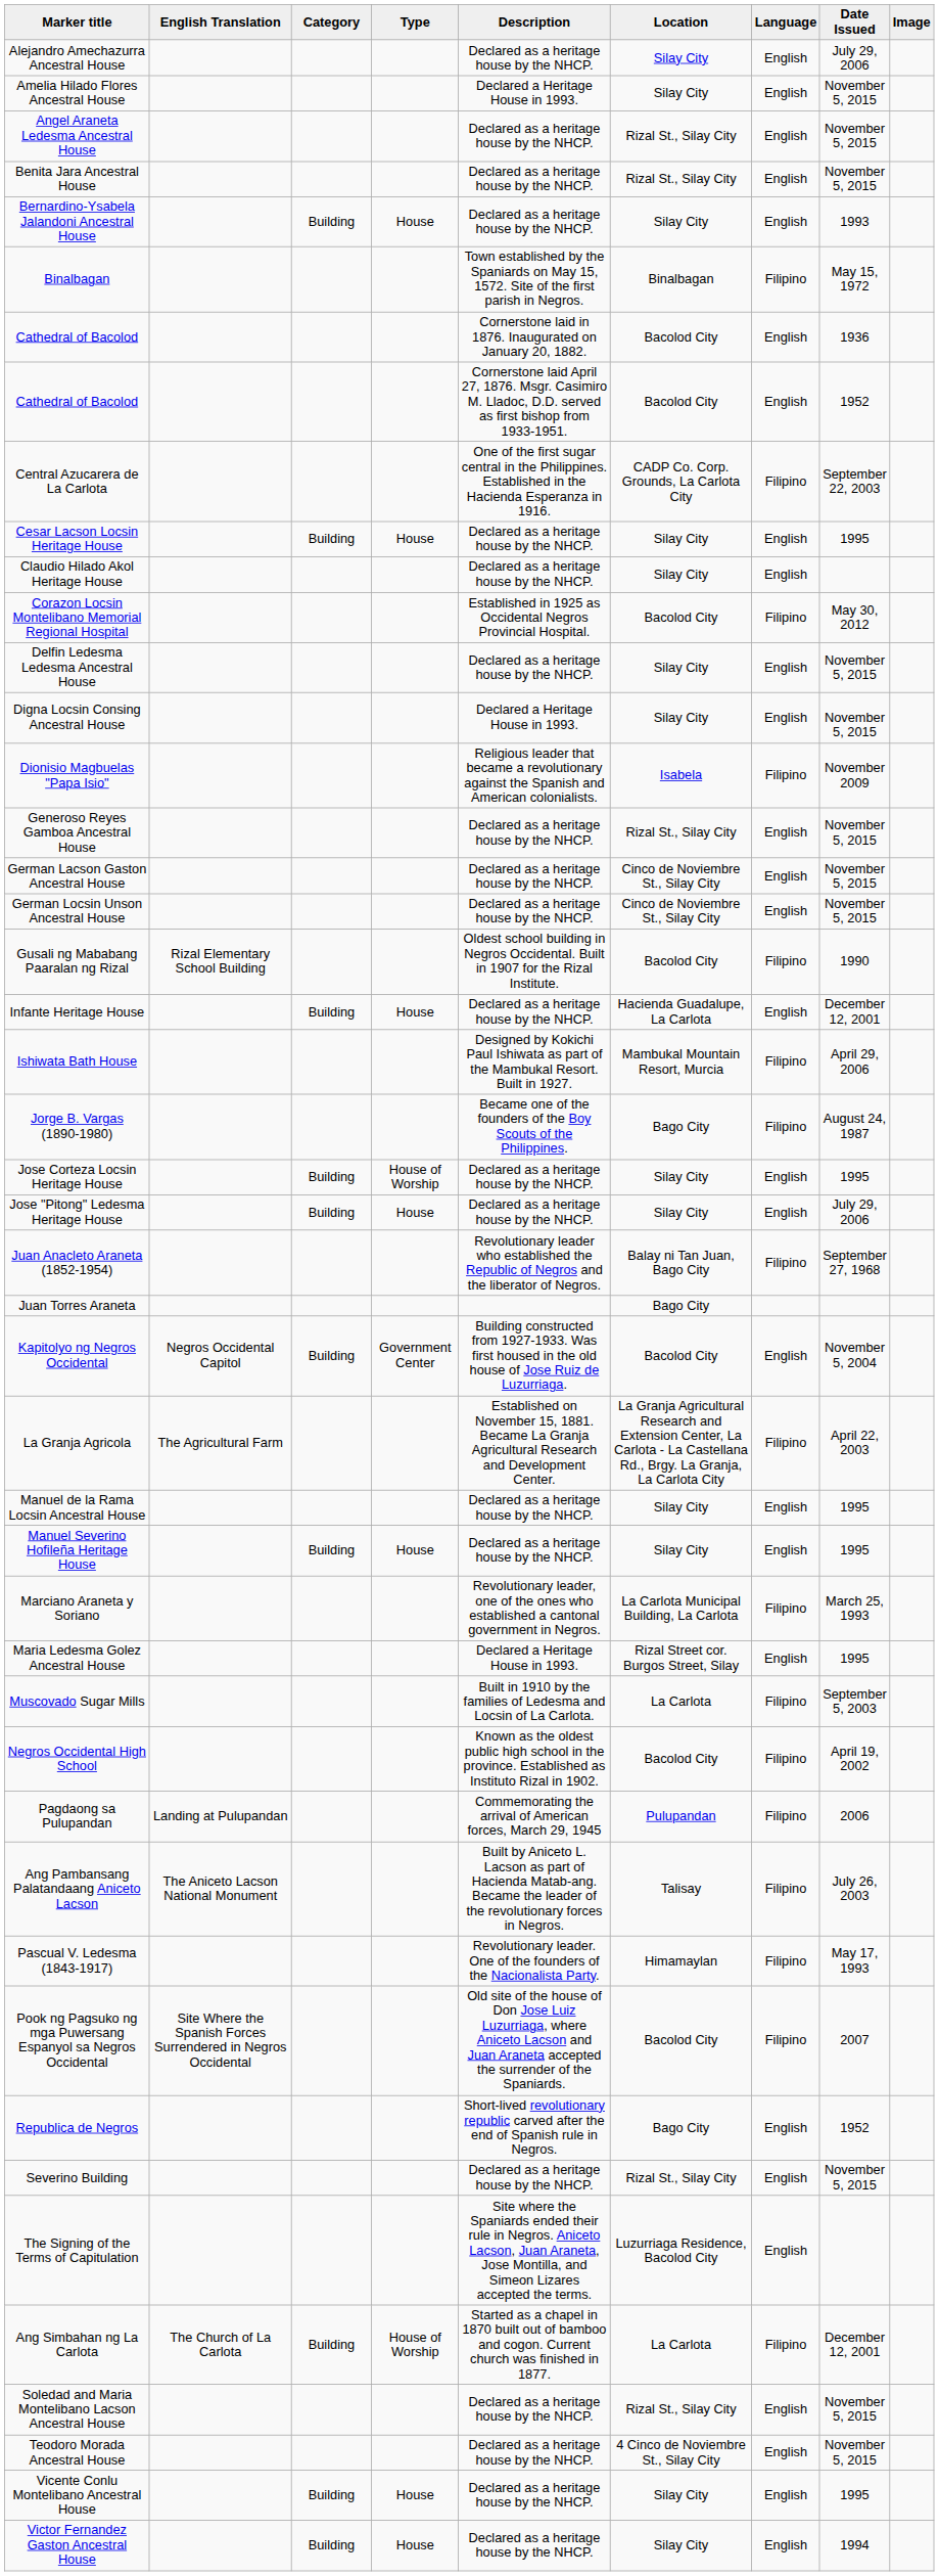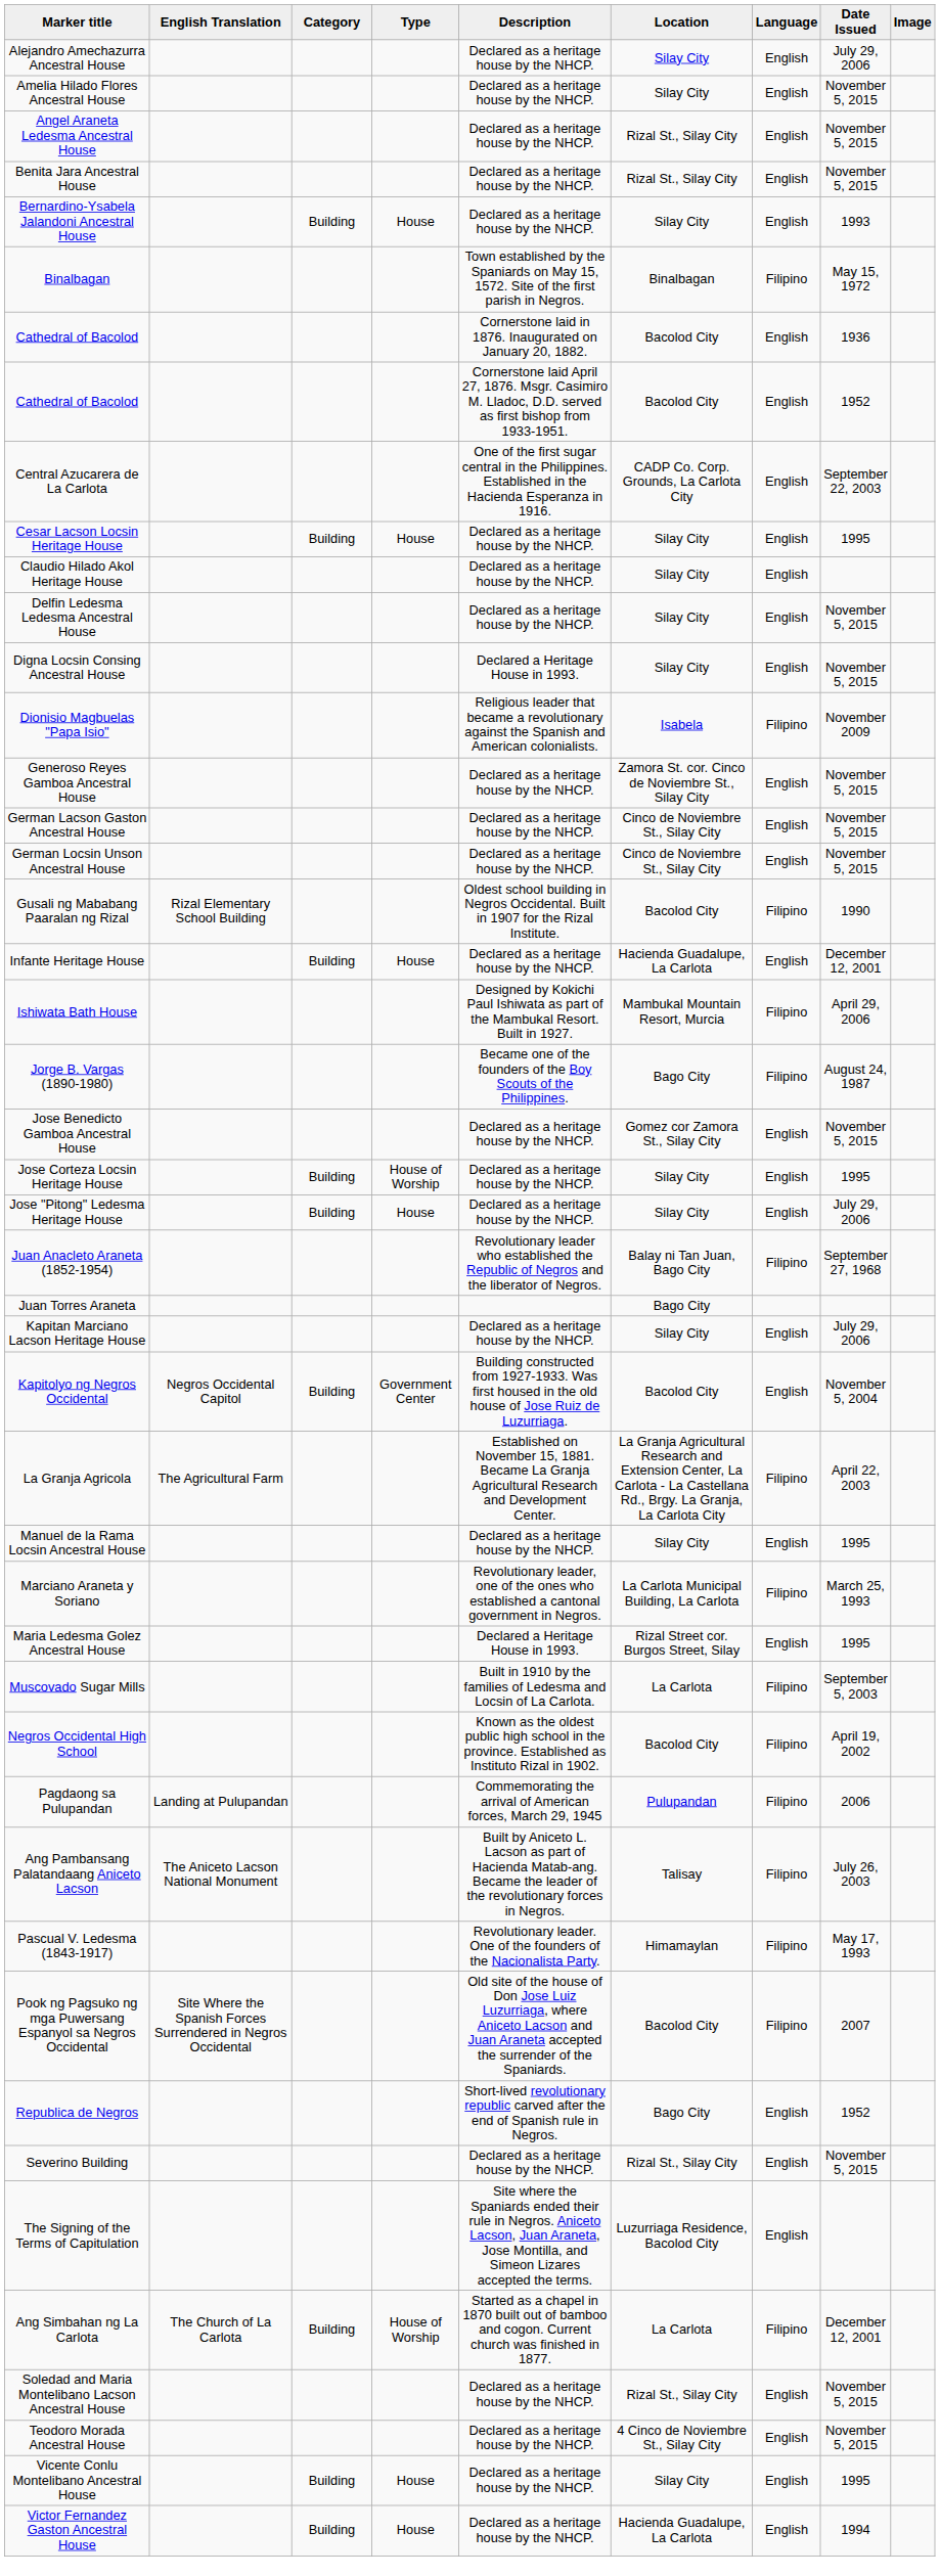 <table class="wikitable" style="width:90%; text-align:center;">
 <tr>
 <th style="width:20%; background:#efefef;">Marker title</th>
 <th style="width:20%; background:#efefef;">English Translation</th>
 <th style="width:10%; background:#efefef;">Category</th>
 <th style="width:10%; background:#efefef;">Type</th>
 <th style="width:20%; background:#efefef;">Description</th>
 <th style="width:20%; background:#efefef;">Location</th>
 <th style="width:10%; background:#efefef;">Language</th>
 <th style="width:10%; background:#efefef;">Date Issued</th>
 <th style="width:10%; background:#efefef;">Image</th>
 </tr>
 <tr>
 <td>Alejandro Amechazurra Ancestral House</td>
 <td></td>
 <td></td>
 <td></td>
 <td>Declared as a heritage house by the NHCP.</td>
 <td><a href='#'>Silay City</a></td>
 <td>English</td>
 <td>July 29, 2006</td>
 <td></td>
 </tr>
 <tr>
 <td>Amelia Hilado Flores Ancestral House</td>
 <td></td>
 <td></td>
 <td></td>
-<td>Declared a Heritage House in 1993.</td>
+<td>Declared as a heritage house by the NHCP.</td>
 <td>Silay City</td>
 <td>English</td>
 <td>November 5, 2015 </td>
 <td></td>
 </tr>
 <tr>
 <td><a href='#'>Angel Araneta Ledesma Ancestral House</a></td>
 <td></td>
 <td></td>
 <td></td>
 <td>Declared as a heritage house by the NHCP.</td>
 <td>Rizal St., Silay City</td>
 <td>English</td>
 <td>November 5, 2015 </td>
 <td></td>
 </tr>
 <tr>
 <td>Benita Jara Ancestral House</td>
 <td></td>
 <td></td>
 <td></td>
 <td>Declared as a heritage house by the NHCP.</td>
 <td>Rizal St., Silay City</td>
 <td>English</td>
 <td>November 5, 2015 </td>
 <td></td>
 </tr>
 <tr>
 <td><a href='#'>Bernardino-Ysabela Jalandoni Ancestral House</a></td>
 <td></td>
 <td>Building</td>
 <td>House</td>
 <td>Declared as a heritage house by the NHCP.</td>
 <td>Silay City</td>
 <td>English</td>
 <td>1993</td>
 <td></td>
 </tr>
 <tr>
 <td><a href='#'>Binalbagan</a></td>
 <td></td>
 <td></td>
 <td></td>
 <td>Town established by the Spaniards on May 15, 1572. Site of the first parish in Negros.</td>
 <td>Binalbagan</td>
 <td>Filipino</td>
 <td>May 15, 1972</td>
 <td></td>
 </tr>
 <tr>
 <td><a href='#'>Cathedral of Bacolod</a></td>
 <td></td>
 <td></td>
 <td></td>
 <td>Cornerstone laid in 1876. Inaugurated on January 20, 1882.</td>
 <td>Bacolod City</td>
 <td>English</td>
 <td>1936</td>
 <td></td>
 </tr>
 <tr>
 <td><a href='#'>Cathedral of Bacolod</a></td>
 <td></td>
 <td></td>
 <td></td>
 <td>Cornerstone laid April 27, 1876. Msgr. Casimiro M. Lladoc, D.D. served as first bishop from 1933-1951.</td>
 <td>Bacolod City</td>
 <td>English</td>
 <td>1952</td>
 <td></td>
 </tr>
 <tr>
 <td>Central Azucarera de La Carlota</td>
 <td></td>
 <td></td>
 <td></td>
 <td>One of the first sugar central in the Philippines. Established in the Hacienda Esperanza in 1916.</td>
 <td>CADP Co. Corp. Grounds, La Carlota City</td>
-<td>Filipino</td>
+<td>English</td>
 <td>September 22, 2003</td>
 <td></td>
 </tr>
 <tr>
 <td><a href='#'>Cesar Lacson Locsin Heritage House</a></td>
 <td></td>
 <td>Building</td>
 <td>House</td>
 <td>Declared as a heritage house by the NHCP.</td>
 <td>Silay City</td>
 <td>English</td>
 <td>1995</td>
 <td></td>
 </tr>
 <tr>
 <td>Claudio Hilado Akol Heritage House </td>
 <td></td>
 <td></td>
 <td></td>
 <td>Declared as a heritage house by the NHCP.</td>
 <td>Silay City</td>
 <td>English</td>
 <td></td>
-<td></td>
-</tr>
-<tr>
-<td><a href='#'>Corazon Locsin Montelibano Memorial Regional Hospital</a></td>
-<td></td>
-<td></td>
-<td></td>
-<td>Established in 1925 as Occidental Negros Provincial Hospital.</td>
-<td>Bacolod City</td>
-<td>Filipino</td>
-<td>May 30, 2012</td>
 <td></td>
 </tr>
 <tr>
 <td>Delfin Ledesma Ledesma Ancestral House</td>
 <td></td>
 <td></td>
 <td></td>
 <td>Declared as a heritage house by the NHCP.</td>
 <td>Silay City</td>
 <td>English</td>
 <td>November 5, 2015 </td>
 <td></td>
 </tr>
 <tr>
 <td>Digna Locsin Consing Ancestral House</td>
 <td></td>
 <td></td>
 <td></td>
 <td>Declared a Heritage House in 1993.</td>
 <td>Silay City</td>
 <td>English</td>
 <td><br>November 5, 2015 </td>
 <td></td>
 </tr>
 <tr>
 <td><a href='#'>Dionisio Magbuelas "Papa Isio"</a></td>
 <td></td>
 <td></td>
 <td></td>
 <td>Religious leader that became a revolutionary against the Spanish and American colonialists.</td>
 <td><a href='#'>Isabela</a></td>
 <td>Filipino</td>
 <td>November 2009</td>
 <td></td>
 </tr>
 <tr>
 <td>Generoso Reyes Gamboa Ancestral House</td>
 <td></td>
 <td></td>
 <td></td>
 <td>Declared as a heritage house by the NHCP.</td>
-<td>Rizal St., Silay City</td>
+<td>Zamora St. cor. Cinco de Noviembre St., Silay City</td>
 <td>English</td>
 <td>November 5, 2015</td>
 <td></td>
 </tr>
 <tr>
 <td>German Lacson Gaston Ancestral House</td>
 <td></td>
 <td></td>
 <td></td>
 <td>Declared as a heritage house by the NHCP.</td>
 <td>Cinco de Noviembre St., Silay City</td>
 <td>English</td>
 <td>November 5, 2015 </td>
 <td></td>
 </tr>
 <tr>
 <td>German Locsin Unson Ancestral House</td>
 <td></td>
 <td></td>
 <td></td>
 <td>Declared as a heritage house by the NHCP.</td>
 <td>Cinco de Noviembre St., Silay City</td>
 <td>English</td>
 <td>November 5, 2015 </td>
 <td></td>
 </tr>
 <tr>
 <td>Gusali ng Mababang Paaralan ng Rizal</td>
 <td>Rizal Elementary School Building</td>
 <td></td>
 <td></td>
 <td>Oldest school building in Negros Occidental. Built in 1907 for the Rizal Institute.</td>
 <td>Bacolod City</td>
 <td>Filipino</td>
 <td>1990</td>
 <td></td>
 </tr>
 <tr>
 <td>Infante Heritage House</td>
 <td></td>
 <td>Building</td>
 <td>House</td>
 <td>Declared as a heritage house by the NHCP.</td>
 <td>Hacienda Guadalupe, La Carlota</td>
 <td>English</td>
 <td>December 12, 2001</td>
 <td></td>
 </tr>
 <tr>
 <td><a href='#'>Ishiwata Bath House</a></td>
 <td></td>
 <td></td>
 <td></td>
 <td>Designed by Kokichi Paul Ishiwata as part of the Mambukal Resort. Built in 1927.</td>
 <td>Mambukal Mountain Resort, Murcia</td>
 <td>Filipino</td>
 <td>April 29, 2006</td>
 <td></td>
 </tr>
 <tr>
 <td><a href='#'>Jorge B. Vargas</a><br>(1890-1980)</td>
 <td></td>
 <td></td>
 <td></td>
 <td>Became one of the founders of the <a href='#'>Boy Scouts of the Philippines</a>.</td>
 <td>Bago City</td>
 <td>Filipino</td>
 <td>August 24, 1987</td>
 <td></td>
 </tr>
 <tr>
+<td>Jose Benedicto Gamboa Ancestral House</td>
+<td></td>
+<td></td>
+<td></td>
+<td>Declared as a heritage house by the NHCP.</td>
+<td>Gomez cor Zamora St., Silay City</td>
+<td>English</td>
+<td>November 5, 2015 </td>
+<td></td>
+</tr>
+<tr>
 <td>Jose Corteza Locsin Heritage House</td>
 <td></td>
 <td>Building</td>
 <td>House of Worship</td>
 <td>Declared as a heritage house by the NHCP.</td>
 <td>Silay City</td>
 <td>English</td>
 <td>1995</td>
 <td></td>
 </tr>
 <tr>
 <td>Jose "Pitong" Ledesma Heritage House</td>
 <td></td>
 <td>Building</td>
 <td>House</td>
 <td>Declared as a heritage house by the NHCP.</td>
 <td>Silay City</td>
 <td>English</td>
 <td>July 29, 2006</td>
 <td></td>
 </tr>
 <tr>
 <td><a href='#'>Juan Anacleto Araneta</a> (1852-1954)</td>
 <td></td>
 <td></td>
 <td></td>
 <td>Revolutionary leader who established the <a href='#'>Republic of Negros</a> and the liberator of Negros.</td>
 <td>Balay ni Tan Juan, Bago City</td>
 <td>Filipino</td>
 <td>September 27, 1968</td>
 <td></td>
 </tr>
 <tr>
 <td>Juan Torres Araneta</td>
 <td></td>
 <td></td>
 <td></td>
 <td></td>
 <td>Bago City</td>
 <td></td>
 <td></td>
 <td></td>
 </tr>
 <tr>
+<td>Kapitan Marciano Lacson Heritage House</td>
+<td></td>
+<td></td>
+<td></td>
+<td>Declared as a heritage house by the NHCP.</td>
+<td>Silay City</td>
+<td>English</td>
+<td>July 29, 2006</td>
+<td></td>
+</tr>
+<tr>
 <td><a href='#'>Kapitolyo ng Negros Occidental</a></td>
 <td>Negros Occidental Capitol</td>
 <td>Building</td>
 <td>Government Center</td>
 <td>Building constructed from 1927-1933. Was first housed in the old house of <a href='#'>Jose Ruiz de Luzurriaga</a>.</td>
 <td>Bacolod City</td>
 <td>English</td>
 <td>November 5, 2004</td>
 <td></td>
 </tr>
 <tr>
 <td>La Granja Agricola</td>
 <td>The Agricultural Farm</td>
 <td></td>
 <td></td>
 <td>Established on November 15, 1881. Became La Granja Agricultural Research and Development Center.</td>
 <td>La Granja Agricultural Research and Extension Center, La Carlota - La Castellana Rd., Brgy. La Granja, La Carlota City</td>
 <td>Filipino</td>
 <td>April 22, 2003</td>
 <td></td>
 </tr>
 <tr>
 <td>Manuel de la Rama Locsin Ancestral House</td>
 <td></td>
 <td></td>
 <td></td>
 <td>Declared as a heritage house by the NHCP.</td>
 <td>Silay City</td>
 <td>English</td>
 <td>1995</td>
 <td></td>
-</tr>
-<tr>
-<td><a href='#'>Manuel Severino Hofileña Heritage House</a></td>
-<td></td>
-<td>Building</td>
-<td>House</td>
-<td>Declared as a heritage house by the NHCP.</td>
-<td>Silay City</td>
-<td>English</td>
-<td>1995</td>
-<td><br></td>
 </tr>
 <tr>
 <td>Marciano Araneta y Soriano</td>
 <td></td>
 <td></td>
 <td></td>
 <td>Revolutionary leader, one of the ones who established a cantonal government in Negros.</td>
 <td>La Carlota Municipal Building, La Carlota</td>
 <td>Filipino</td>
 <td>March 25, 1993</td>
 <td></td>
 </tr>
 <tr>
 <td>Maria Ledesma Golez Ancestral House</td>
 <td></td>
 <td></td>
 <td></td>
 <td>Declared a Heritage House in 1993.</td>
 <td>Rizal Street cor. Burgos Street, Silay</td>
 <td>English</td>
 <td>1995</td>
 <td></td>
 </tr>
 <tr>
 <td><a href='#'>Muscovado</a> Sugar Mills</td>
 <td></td>
 <td></td>
 <td></td>
 <td>Built in 1910 by the families of Ledesma and Locsin of La Carlota.</td>
 <td>La Carlota</td>
 <td>Filipino</td>
 <td>September 5, 2003</td>
 <td></td>
 </tr>
 <tr>
 <td><a href='#'>Negros Occidental High School</a></td>
 <td></td>
 <td></td>
 <td></td>
 <td>Known as the oldest public high school in the province. Established as Instituto Rizal in 1902.</td>
 <td>Bacolod City</td>
 <td>Filipino</td>
 <td>April 19, 2002</td>
 <td></td>
 </tr>
 <tr>
 <td>Pagdaong sa Pulupandan</td>
 <td>Landing at Pulupandan</td>
 <td></td>
 <td></td>
 <td>Commemorating the arrival of American forces, March 29, 1945</td>
 <td><a href='#'>Pulupandan</a></td>
 <td>Filipino</td>
 <td>2006</td>
 <td></td>
 </tr>
 <tr>
 <td>Ang Pambansang Palatandaang <a href='#'>Aniceto Lacson</a></td>
 <td>The Aniceto Lacson National Monument</td>
 <td></td>
 <td></td>
 <td>Built by Aniceto L. Lacson as part of Hacienda Matab-ang. Became the leader of the revolutionary forces in Negros.</td>
 <td>Talisay</td>
 <td>Filipino</td>
 <td>July 26, 2003</td>
 <td></td>
 </tr>
 <tr>
 <td>Pascual V. Ledesma<br>(1843-1917)</td>
 <td></td>
 <td></td>
 <td></td>
 <td>Revolutionary leader. One of the founders of the <a href='#'>Nacionalista Party</a>.</td>
 <td>Himamaylan</td>
 <td>Filipino</td>
 <td>May 17, 1993</td>
 <td></td>
 </tr>
 <tr>
 <td>Pook ng Pagsuko ng mga Puwersang Espanyol sa Negros Occidental</td>
 <td>Site Where the Spanish Forces Surrendered in Negros Occidental</td>
 <td></td>
 <td></td>
 <td>Old site of the house of Don <a href='#'>Jose Luiz Luzurriaga</a>, where <a href='#'>Aniceto Lacson</a> and <a href='#'>Juan Araneta</a> accepted the surrender of the Spaniards.</td>
 <td>Bacolod City</td>
 <td>Filipino</td>
 <td>2007</td>
 <td></td>
 </tr>
 <tr>
 <td><a href='#'>Republica de Negros</a></td>
 <td></td>
 <td></td>
 <td></td>
 <td>Short-lived <a href='#'>revolutionary republic</a> carved after the end of Spanish rule in Negros.</td>
 <td>Bago City</td>
 <td>English</td>
 <td>1952</td>
 <td></td>
 </tr>
 <tr>
 <td>Severino Building</td>
 <td></td>
 <td></td>
 <td></td>
 <td>Declared as a heritage house by the NHCP.</td>
 <td>Rizal St., Silay City</td>
 <td>English</td>
 <td>November 5, 2015 </td>
 <td></td>
 </tr>
 <tr>
 <td>The Signing of the Terms of Capitulation</td>
 <td></td>
 <td></td>
 <td></td>
 <td>Site where the Spaniards ended their rule in Negros. <a href='#'>Aniceto Lacson</a>, <a href='#'>Juan Araneta</a>, Jose Montilla, and Simeon Lizares accepted the terms.</td>
 <td>Luzurriaga Residence, Bacolod City</td>
 <td>English</td>
 <td></td>
 <td></td>
 </tr>
 <tr>
 <td>Ang Simbahan ng La Carlota</td>
 <td>The Church of La Carlota</td>
 <td>Building</td>
 <td>House of Worship</td>
 <td>Started as a chapel in 1870 built out of bamboo and cogon. Current church was finished in 1877.</td>
 <td>La Carlota</td>
 <td>Filipino</td>
 <td>December 12, 2001</td>
 <td></td>
 </tr>
 <tr>
 <td>Soledad and Maria Montelibano Lacson Ancestral House</td>
 <td></td>
 <td></td>
 <td></td>
 <td>Declared as a heritage house by the NHCP.</td>
 <td>Rizal St., Silay City</td>
 <td>English</td>
 <td>November 5, 2015 </td>
 <td></td>
 </tr>
 <tr>
 <td>Teodoro Morada Ancestral House</td>
 <td></td>
 <td></td>
 <td></td>
 <td>Declared as a heritage house by the NHCP.</td>
 <td>4 Cinco de Noviembre St., Silay City</td>
 <td>English</td>
 <td>November 5, 2015 </td>
 <td></td>
 </tr>
 <tr>
 <td>Vicente Conlu Montelibano Ancestral House</td>
 <td></td>
 <td>Building</td>
 <td>House</td>
 <td>Declared as a heritage house by the NHCP.</td>
 <td>Silay City</td>
 <td>English</td>
 <td>1995</td>
 <td></td>
 </tr>
 <tr>
 <td><a href='#'>Victor Fernandez Gaston Ancestral House</a></td>
 <td></td>
 <td>Building</td>
 <td>House</td>
 <td>Declared as a heritage house by the NHCP.</td>
-<td>Silay City</td>
+<td>Hacienda Guadalupe, La Carlota</td>
 <td>English</td>
 <td>1994</td>
 <td></td>
 </tr>
 </table>
